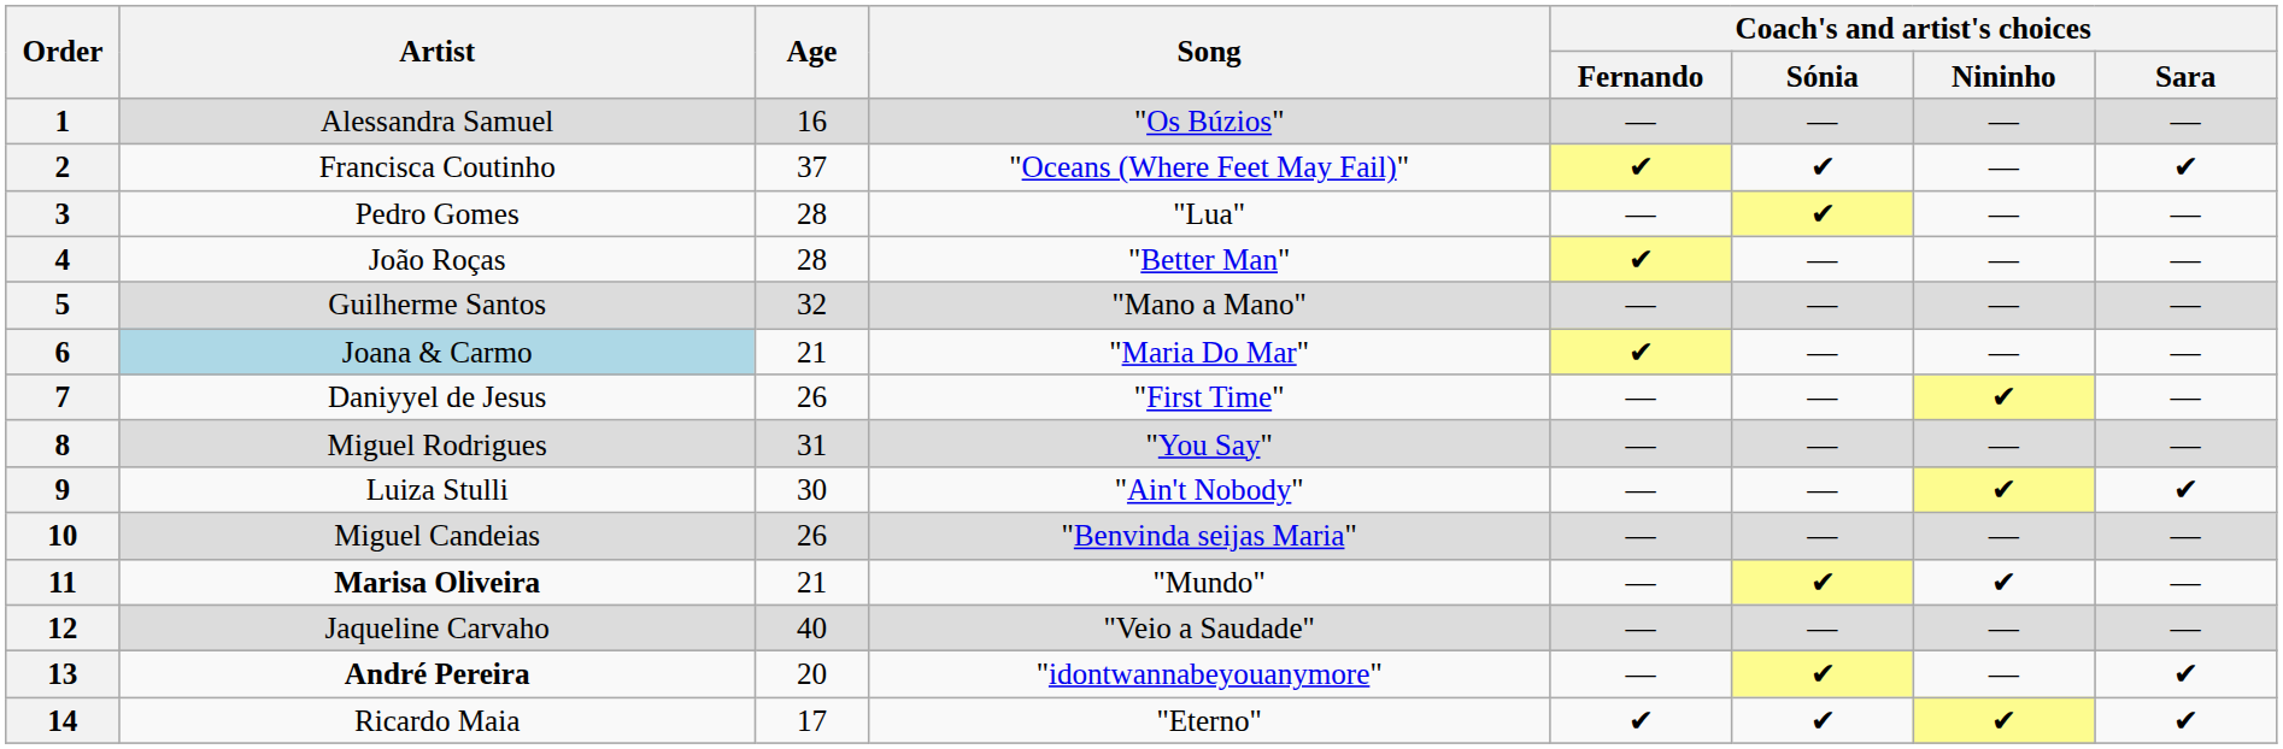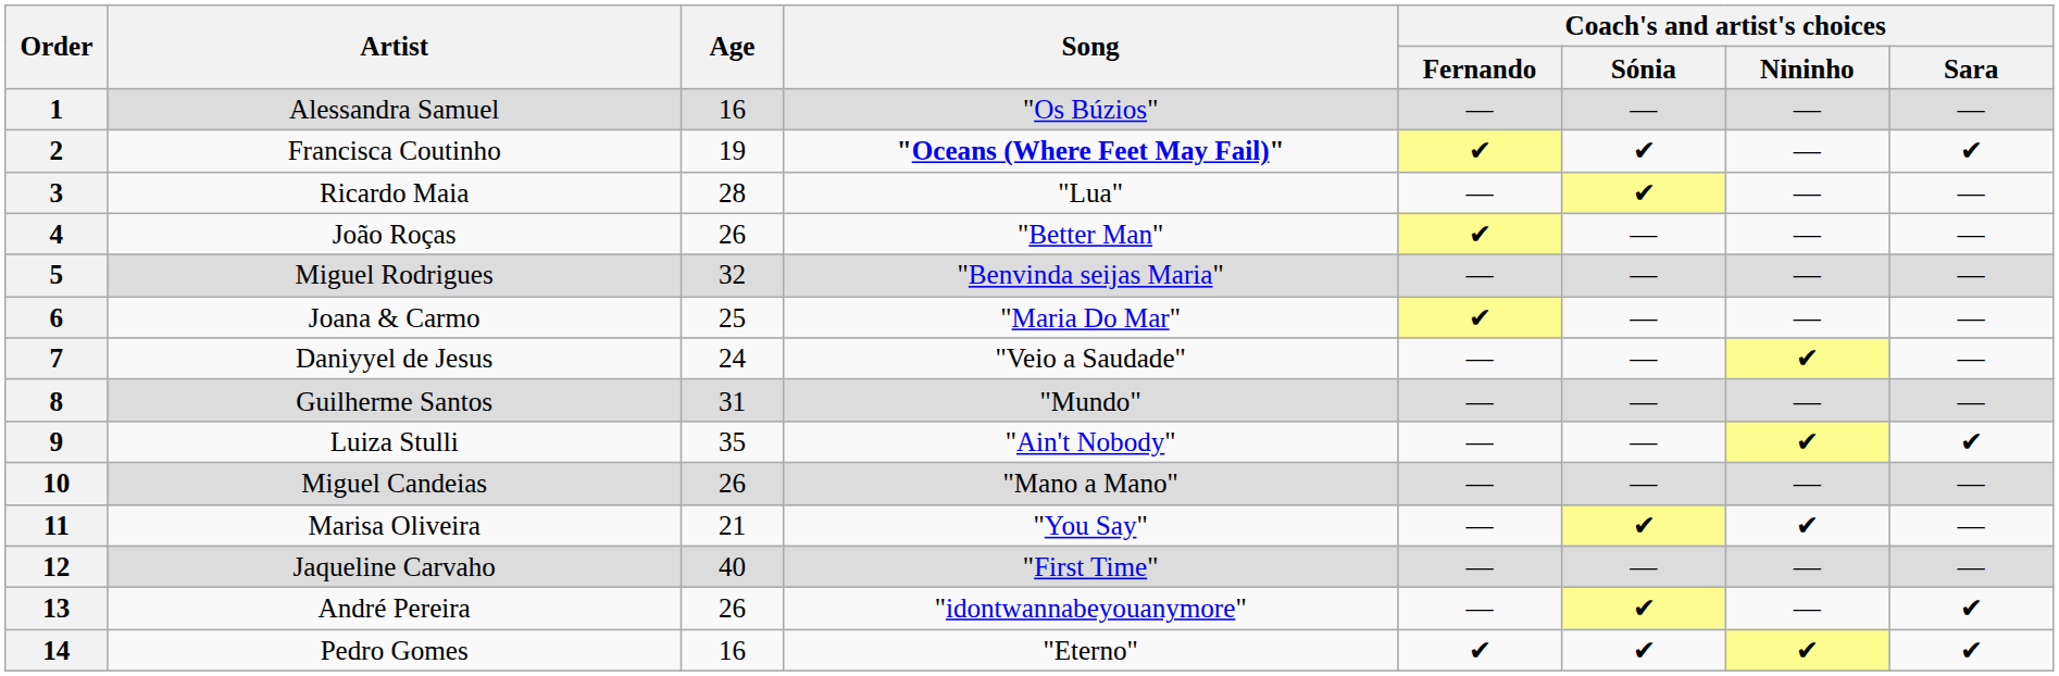 <table class="wikitable" style="text-align:center; line-height:17px; width:95%">
 <tr>
 <th rowspan="2" width="05%">Order</th>
 <th rowspan="2" width="28%">Artist</th>
 <th rowspan="2" width="05%">Age</th>
 <th rowspan="2" width="30%">Song</th>
 <th colspan="4">Coach's and artist's choices</th>
 </tr>
 <tr>
 <th width="08%">Fernando</th>
 <th width="08%">Sónia</th>
 <th width="08%">Nininho</th>
 <th width="08%">Sara</th>
 </tr>
 <tr bgcolor=#DCDCDC>
 <th>1</th>
 <td>Alessandra Samuel</td>
 <td>16</td>
 <td>"<a href='#'>Os Búzios</a>"</td>
 <td>—</td>
 <td>—</td>
 <td>—</td>
 <td>—</td>
 </tr>
 <tr>
 <th>2</th>
 <td>Francisca Coutinho</td>
-<td>37</td>
-<td>"<a href='#'>Oceans (Where Feet May Fail)</a>"</td>
+<td>19</td>
+<td><strong>"<a href='#'>Oceans (Where Feet May Fail)</a>"</strong></td>
 <td style="background:#fdfc8f">✔</td>
 <td>✔</td>
 <td>—</td>
 <td>✔</td>
 </tr>
 <tr>
 <th>3</th>
-<td>Pedro Gomes</td>
+<td>Ricardo Maia</td>
 <td>28</td>
 <td>"Lua"</td>
 <td>—</td>
 <td style="background:#fdfc8f">✔</td>
 <td>—</td>
 <td>—</td>
 </tr>
 <tr>
 <th>4</th>
 <td>João Roças</td>
-<td>28</td>
+<td>26</td>
 <td>"<a href='#'>Better Man</a>"</td>
 <td style="background:#fdfc8f">✔</td>
 <td>—</td>
 <td>—</td>
 <td>—</td>
 </tr>
 <tr bgcolor=#DCDCDC>
 <th>5</th>
-<td>Guilherme Santos</td>
+<td>Miguel Rodrigues</td>
 <td>32</td>
-<td>"Mano a Mano"</td>
+<td>"<a href='#'>Benvinda seijas Maria</a>"</td>
 <td>—</td>
 <td>—</td>
 <td>—</td>
 <td>—</td>
 </tr>
 <tr>
 <th>6</th>
-<td style="background: lightblue;">Joana & Carmo</td>
-<td>21</td>
+<td>Joana & Carmo</td>
+<td>25</td>
 <td>"<a href='#'>Maria Do Mar</a>"</td>
 <td style="background:#fdfc8f">✔</td>
 <td>—</td>
 <td>—</td>
 <td>—</td>
 </tr>
 <tr>
 <th>7</th>
 <td>Daniyyel de Jesus</td>
-<td>26</td>
-<td>"<a href='#'>First Time</a>"</td>
+<td>24</td>
+<td>"Veio a Saudade"</td>
 <td>—</td>
 <td>—</td>
 <td style="background:#fdfc8f">✔</td>
 <td>—</td>
 </tr>
 <tr bgcolor=#DCDCDC>
 <th>8</th>
-<td>Miguel Rodrigues</td>
+<td>Guilherme Santos</td>
 <td>31</td>
-<td>"<a href='#'>You Say</a>"</td>
+<td>"Mundo"</td>
 <td>—</td>
 <td>—</td>
 <td>—</td>
 <td>—</td>
 </tr>
 <tr>
 <th>9</th>
 <td>Luiza Stulli</td>
-<td>30</td>
+<td>35</td>
 <td>"<a href='#'>Ain't Nobody</a>"</td>
 <td>—</td>
 <td>—</td>
 <td style="background:#fdfc8f">✔</td>
 <td>✔</td>
 </tr>
 <tr bgcolor=#DCDCDC>
 <th>10</th>
 <td>Miguel Candeias</td>
 <td>26</td>
-<td>"<a href='#'>Benvinda seijas Maria</a>"</td>
+<td>"Mano a Mano"</td>
 <td>—</td>
 <td>—</td>
 <td>—</td>
 <td>—</td>
 </tr>
 <tr>
 <th>11</th>
-<td><strong>Marisa Oliveira</strong></td>
+<td>Marisa Oliveira</td>
 <td>21</td>
-<td>"Mundo"</td>
+<td>"<a href='#'>You Say</a>"</td>
 <td>—</td>
 <td style="background:#fdfc8f">✔</td>
 <td>✔</td>
 <td>—</td>
 </tr>
 <tr bgcolor=#DCDCDC>
 <th>12</th>
 <td>Jaqueline Carvaho</td>
 <td>40</td>
-<td>"Veio a Saudade"</td>
+<td>"<a href='#'>First Time</a>"</td>
 <td>—</td>
 <td>—</td>
 <td>—</td>
 <td>—</td>
 </tr>
 <tr>
 <th>13</th>
-<td><strong>André Pereira</strong></td>
-<td>20</td>
+<td>André Pereira</td>
+<td>26</td>
 <td>"<a href='#'>idontwannabeyouanymore</a>"</td>
 <td>—</td>
 <td style="background:#fdfc8f">✔</td>
 <td>—</td>
 <td>✔</td>
 </tr>
 <tr>
 <th>14</th>
-<td>Ricardo Maia</td>
-<td>17</td>
+<td>Pedro Gomes</td>
+<td>16</td>
 <td>"Eterno"</td>
 <td>✔</td>
 <td>✔</td>
 <td style="background:#fdfc8f">✔</td>
 <td>✔</td>
 </tr>
 </table>
